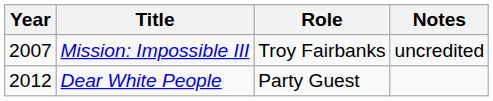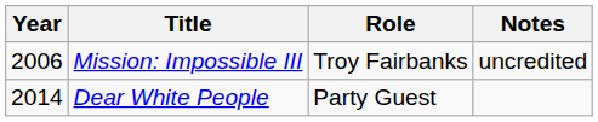 <table class="wikitable sortable">
 <tr>
 <th>Year</th>
 <th>Title</th>
 <th>Role</th>
 <th class="unsortable">Notes</th>
 </tr>
 <tr>
-<td>2007</td>
+<td>2006</td>
 <td><em><a href='#'>Mission: Impossible III</a></em></td>
 <td>Troy Fairbanks</td>
 <td>uncredited</td>
 </tr>
 <tr>
-<td>2012</td>
+<td>2014</td>
 <td><em><a href='#'>Dear White People</a></em></td>
 <td>Party Guest</td>
 <td></td>
 </tr>
 </table>
